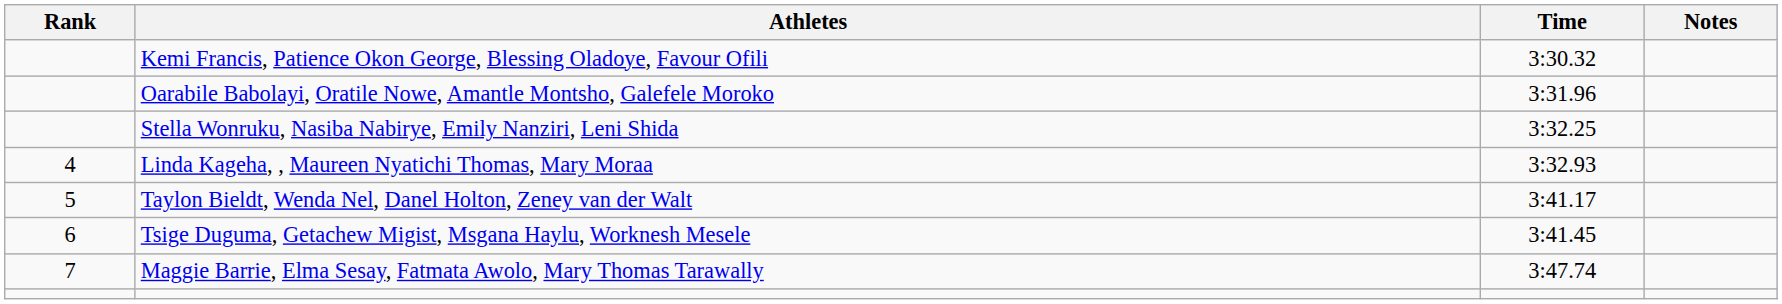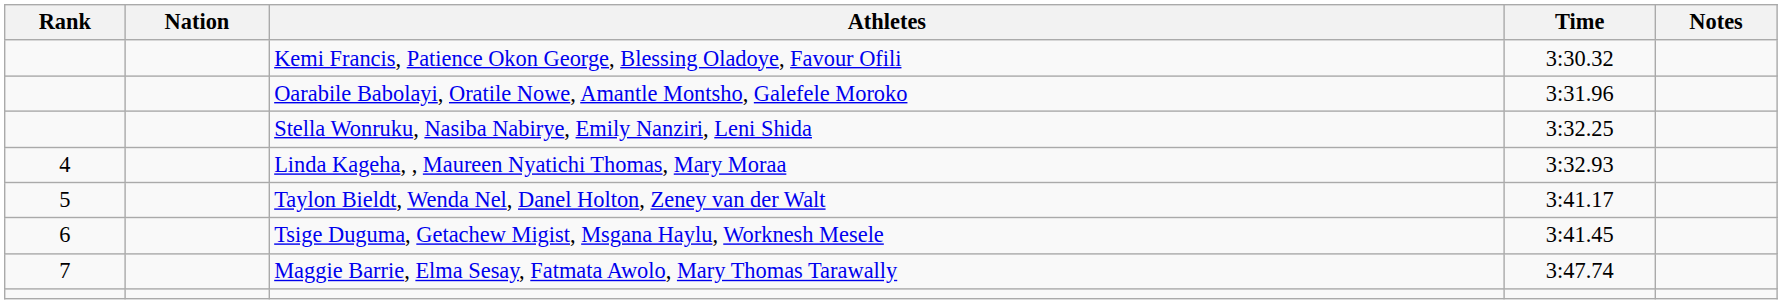 <table class="wikitable sortable" width=80% style="text-align:center;">
 <tr>
 <th>Rank</th>
+<th>Nation</th>
 <th>Athletes</th>
 <th>Time</th>
 <th>Notes</th>
 </tr>
 <tr>
 <td></td>
+<td align=left></td>
 <td align=left><a href='#'>Kemi Francis</a>, <a href='#'>Patience Okon George</a>, <a href='#'>Blessing Oladoye</a>, <a href='#'>Favour Ofili</a></td>
 <td>3:30.32</td>
 <td></td>
 </tr>
 <tr>
 <td></td>
+<td align=left></td>
 <td align=left><a href='#'>Oarabile Babolayi</a>, <a href='#'>Oratile Nowe</a>, <a href='#'>Amantle Montsho</a>, <a href='#'>Galefele Moroko</a></td>
 <td>3:31.96</td>
 <td></td>
 </tr>
 <tr>
 <td></td>
+<td align=left></td>
 <td align=left><a href='#'>Stella Wonruku</a>, <a href='#'>Nasiba Nabirye</a>, <a href='#'>Emily Nanziri</a>, <a href='#'>Leni Shida</a></td>
 <td>3:32.25</td>
 <td></td>
 </tr>
 <tr>
 <td>4</td>
+<td align=left></td>
 <td align=left><a href='#'>Linda Kageha</a>, , <a href='#'>Maureen Nyatichi Thomas</a>, <a href='#'>Mary Moraa</a></td>
 <td>3:32.93</td>
 <td></td>
 </tr>
 <tr>
 <td>5</td>
+<td align=left></td>
 <td align=left><a href='#'>Taylon Bieldt</a>, <a href='#'>Wenda Nel</a>, <a href='#'>Danel Holton</a>, <a href='#'>Zeney van der Walt</a></td>
 <td>3:41.17</td>
 <td></td>
 </tr>
 <tr>
 <td>6</td>
+<td align=left></td>
 <td align=left><a href='#'>Tsige Duguma</a>, <a href='#'>Getachew Migist</a>, <a href='#'>Msgana Haylu</a>, <a href='#'>Worknesh Mesele</a></td>
 <td>3:41.45</td>
 <td></td>
 </tr>
 <tr>
 <td>7</td>
+<td align=left></td>
 <td align=left><a href='#'>Maggie Barrie</a>, <a href='#'>Elma Sesay</a>, <a href='#'>Fatmata Awolo</a>, <a href='#'>Mary Thomas Tarawally</a></td>
 <td>3:47.74</td>
 <td></td>
 </tr>
 <tr>
 <td></td>
 <td align=left></td>
+<td align=left></td>
 <td></td>
 <td></td>
 </tr>
 </table>
